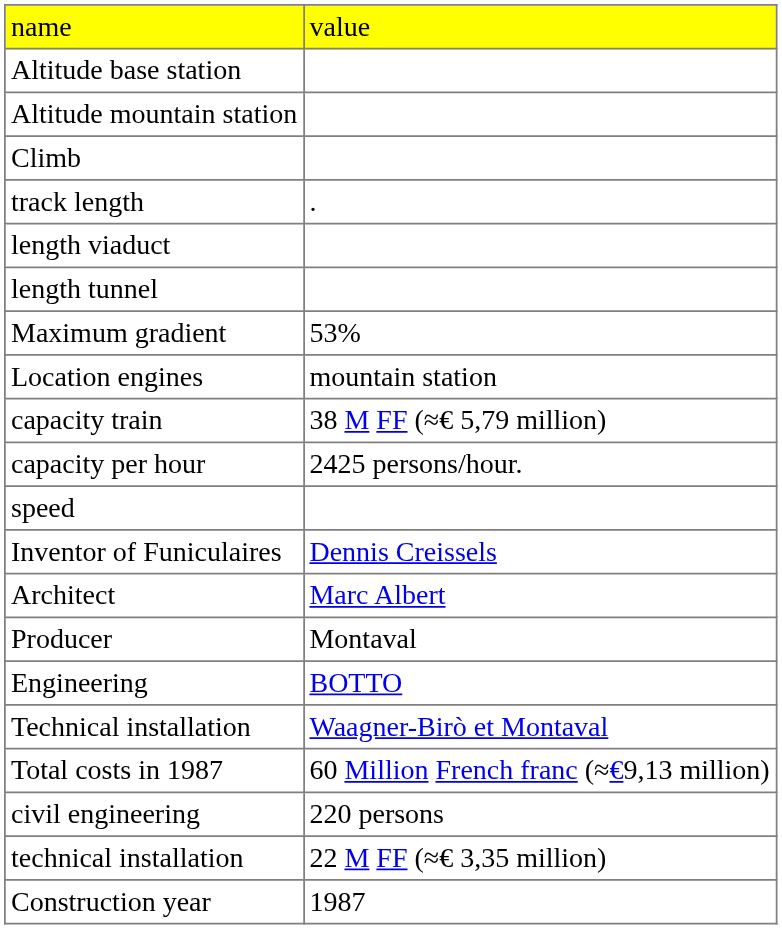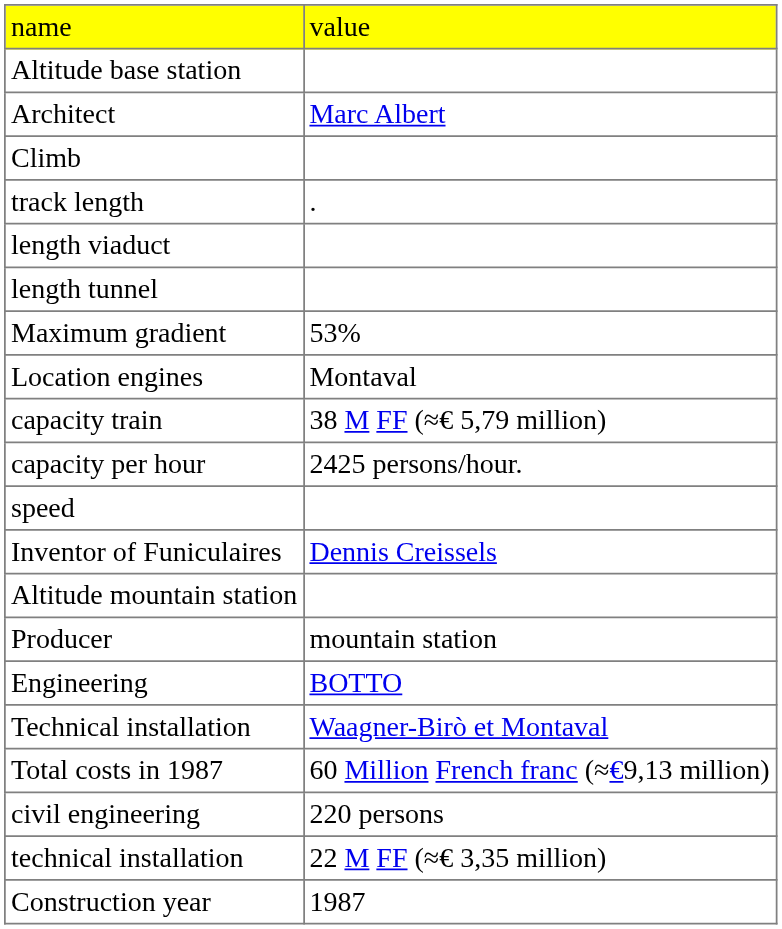 <table class="toccolours" border="1" cellpadding="3" style="border-collapse:collapse">
 <tr bgcolor=Yellow>
 <td>name</td>
 <td>value</td>
 </tr>
 <tr>
 <td>Altitude base station</td>
 <td></td>
 </tr>
 <tr>
-<td>Altitude mountain station</td>
-<td></td>
+<td>Architect</td>
+<td><a href='#'>Marc Albert</a></td>
 </tr>
 <tr>
 <td>Climb</td>
 <td></td>
 </tr>
 <tr>
 <td>track length</td>
 <td>.</td>
 </tr>
 <tr>
 <td>length viaduct</td>
 <td></td>
 </tr>
 <tr>
 <td>length tunnel</td>
 <td></td>
 </tr>
 <tr>
 <td>Maximum gradient</td>
 <td>53%</td>
 </tr>
 <tr>
 <td>Location engines</td>
-<td>mountain station</td>
+<td>Montaval</td>
 </tr>
 <tr>
 <td>capacity train</td>
 <td>38 <a href='#'>M</a> <a href='#'>FF</a> (≈€ 5,79 million)</td>
 </tr>
 <tr>
 <td>capacity per hour</td>
 <td>2425 persons/hour.</td>
 </tr>
 <tr>
 <td>speed</td>
 <td></td>
 </tr>
 <tr>
 <td>Inventor of Funiculaires</td>
 <td><a href='#'>Dennis Creissels</a></td>
 </tr>
 <tr>
-<td>Architect</td>
-<td><a href='#'>Marc Albert</a></td>
+<td>Altitude mountain station</td>
+<td></td>
 </tr>
 <tr>
 <td>Producer</td>
-<td>Montaval</td>
+<td>mountain station</td>
 </tr>
 <tr>
 <td>Engineering</td>
 <td><a href='#'>BOTTO</a></td>
 </tr>
 <tr>
 <td>Technical installation</td>
 <td><a href='#'>Waagner-Birò et Montaval</a></td>
 </tr>
 <tr>
 <td>Total costs in 1987</td>
 <td>60 <a href='#'>Million</a> <a href='#'>French franc</a> (≈<a href='#'>€</a>9,13 million)</td>
 </tr>
 <tr>
 <td>civil engineering</td>
 <td>220 persons</td>
 </tr>
 <tr>
 <td>technical installation</td>
 <td>22 <a href='#'>M</a> <a href='#'>FF</a> (≈€ 3,35 million)</td>
 </tr>
 <tr>
 <td>Construction year</td>
 <td>1987</td>
 </tr>
 </table>
